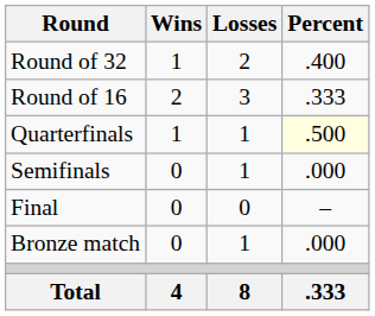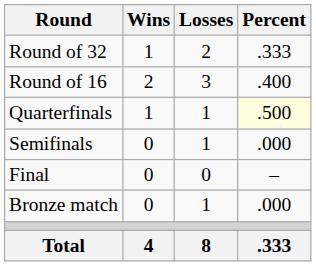 <table class=wikitable>
 <tr>
 <th>Round</th>
 <th>Wins</th>
 <th>Losses</th>
 <th>Percent</th>
 </tr>
 <tr align=center>
 <td align=left>Round of 32</td>
 <td>1</td>
 <td>2</td>
-<td>.400</td>
+<td>.333</td>
 </tr>
 <tr align=center>
 <td align=left>Round of 16</td>
 <td>2</td>
 <td>3</td>
-<td>.333</td>
+<td>.400</td>
 </tr>
 <tr align=center>
 <td align=left>Quarterfinals</td>
 <td>1</td>
 <td>1</td>
 <td style="background: lightyellow;">.500</td>
 </tr>
 <tr align=center>
 <td align=left>Semifinals</td>
 <td>0</td>
 <td>1</td>
 <td>.000</td>
 </tr>
 <tr align=center>
 <td align=left>Final</td>
 <td>0</td>
 <td>0</td>
 <td>–</td>
 </tr>
 <tr align=center>
 <td align=left>Bronze match</td>
 <td>0</td>
 <td>1</td>
 <td>.000</td>
 </tr>
 <tr>
 <td colspan=4 bgcolor=lightgray></td>
 </tr>
 <tr>
 <th>Total</th>
 <th>4</th>
 <th>8</th>
 <th>.333</th>
 </tr>
 </table>
